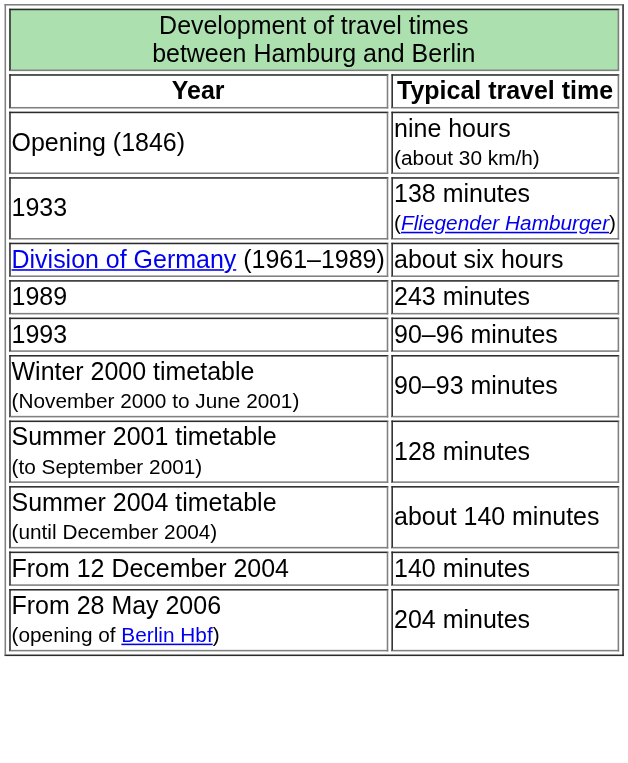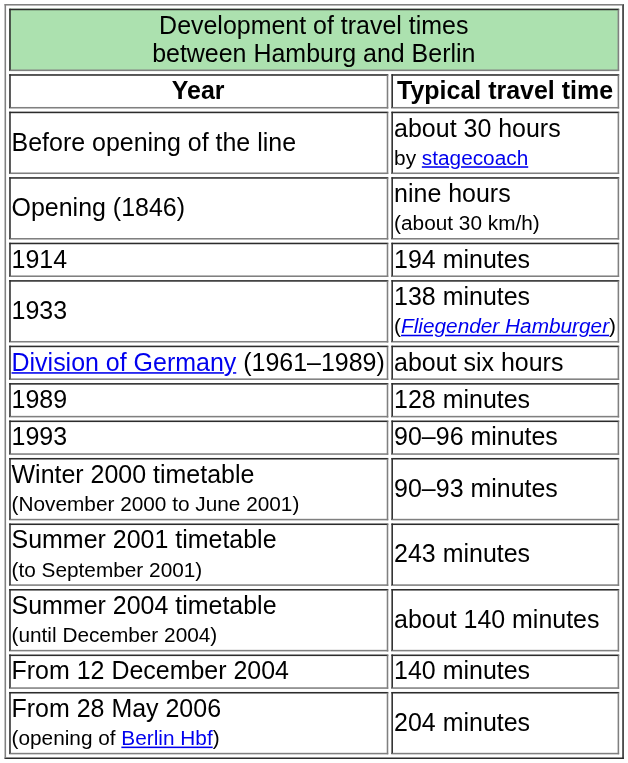 <table style="float: right;" border="1">
 <tr>
 <td colspan="2" style="background:#ACE1AF" align="center">Development of travel times<br>between Hamburg and Berlin</td>
 </tr>
 <tr>
 <th>Year</th>
 <th>Typical travel time</th>
 </tr>
 <tr>
+<td>Before opening of the line</td>
+<td>about 30 hours<br><small>by <a href='#'>stagecoach</a></small></td>
+</tr>
+<tr>
 <td>Opening (1846)</td>
 <td>nine hours<br><small>(about 30 km/h)</small></td>
+</tr>
+<tr>
+<td>1914</td>
+<td>194 minutes</td>
 </tr>
 <tr>
 <td>1933</td>
 <td>138 minutes<br><small>(<em><a href='#'>Fliegender Hamburger</a></em>)</small></td>
 </tr>
 <tr>
 <td><a href='#'>Division of Germany</a> (1961–1989)</td>
 <td>about six hours</td>
 </tr>
 <tr>
 <td>1989</td>
-<td>243 minutes</td>
+<td>128 minutes</td>
 </tr>
 <tr>
 <td>1993</td>
 <td>90–96 minutes</td>
 </tr>
 <tr>
 <td>Winter 2000 timetable<br><small>(November 2000 to June 2001)</small></td>
 <td>90–93 minutes</td>
 </tr>
 <tr>
 <td>Summer 2001 timetable<br><small>(to September 2001)</small></td>
-<td>128 minutes</td>
+<td>243 minutes</td>
 </tr>
 <tr>
 <td>Summer 2004 timetable<br><small>(until December 2004)</small></td>
 <td>about 140 minutes</td>
 </tr>
 <tr>
 <td>From 12 December 2004</td>
 <td>140 minutes</td>
 </tr>
 <tr>
 <td>From 28 May 2006<br><small>(opening of <a href='#'>Berlin Hbf</a>)</small></td>
 <td>204 minutes</td>
 </tr>
 </table>
